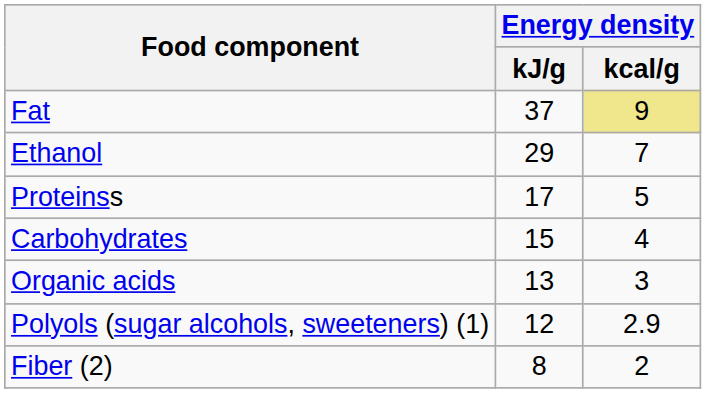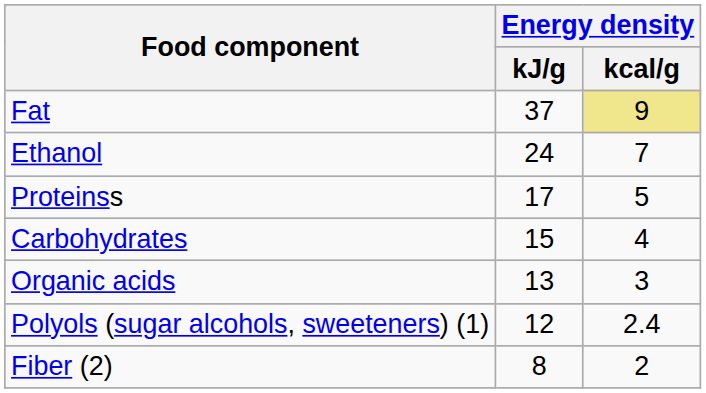 <table class="wikitable">
 <tr>
 <th rowspan=2>Food component</th>
 <th colspan=2><a href='#'>Energy density</a></th>
 </tr>
 <tr>
 <th>kJ/g</th>
 <th>kcal/g</th>
 </tr>
 <tr>
 <td><a href='#'>Fat</a></td>
 <td align=center>37</td>
 <td align=center style="background: khaki;">9</td>
 </tr>
 <tr>
 <td><a href='#'>Ethanol</a></td>
-<td align=center>29</td>
+<td align=center>24</td>
 <td align=center>7</td>
 </tr>
 <tr>
 <td><a href='#'>Proteins</a>s</td>
 <td align=center>17</td>
 <td align=center>5</td>
 </tr>
 <tr>
 <td><a href='#'>Carbohydrates</a></td>
 <td align=center>15</td>
 <td align=center>4</td>
 </tr>
 <tr>
 <td><a href='#'>Organic acids</a></td>
 <td align=center>13</td>
 <td align=center>3</td>
 </tr>
 <tr>
 <td><a href='#'>Polyols</a> (<a href='#'>sugar alcohols</a>, <a href='#'>sweeteners</a>) (1)</td>
 <td align=center>12</td>
-<td align=center>2.9</td>
+<td align=center>2.4</td>
 </tr>
 <tr>
 <td><a href='#'>Fiber</a> (2)</td>
 <td align=center>8</td>
 <td align=center>2</td>
 </tr>
 </table>
